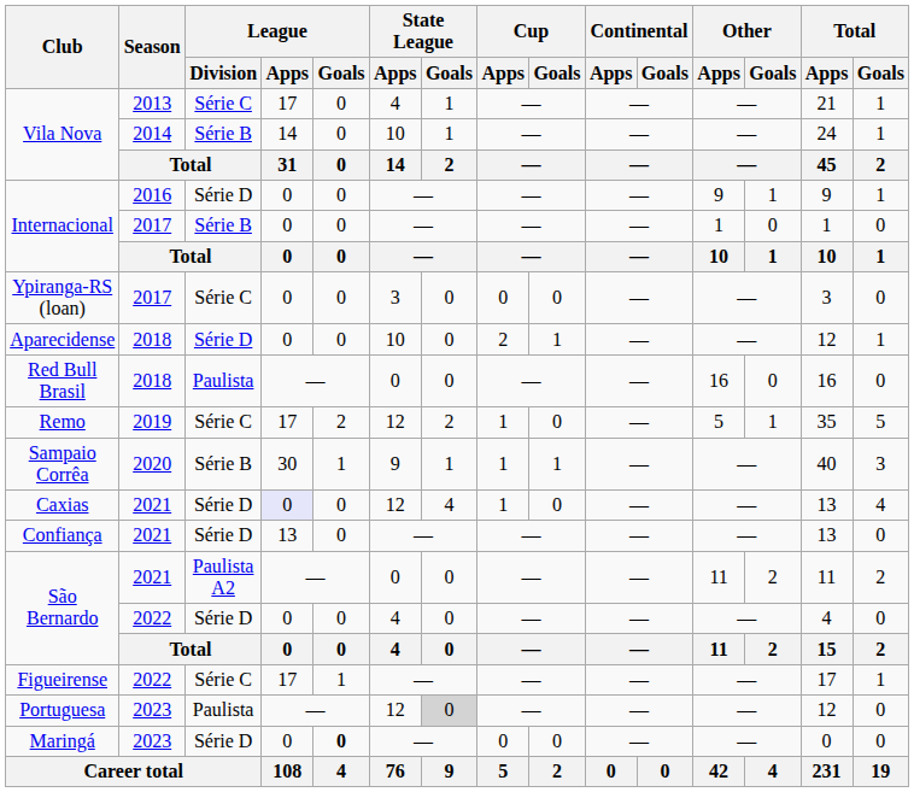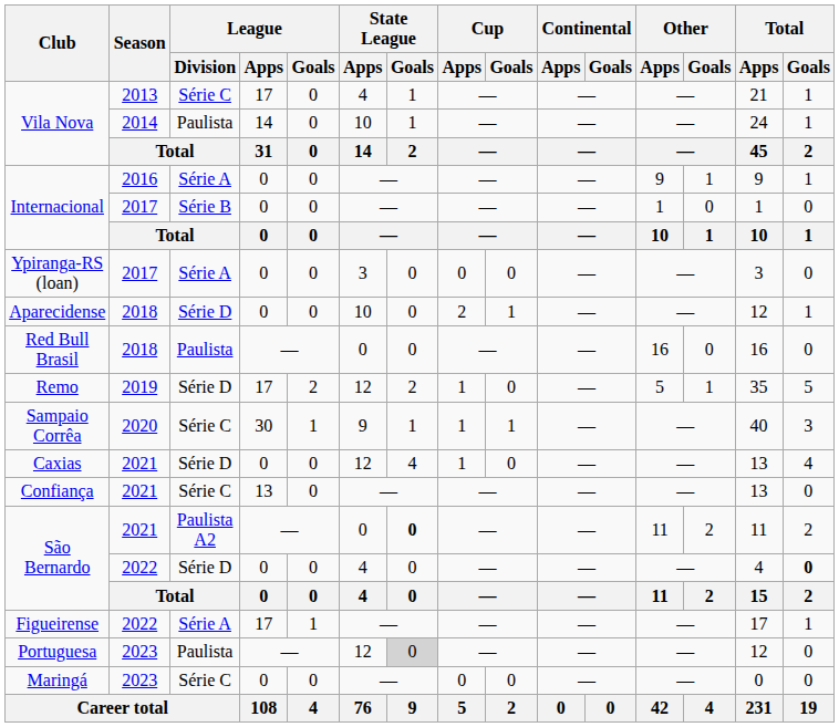 <table class="wikitable" style="text-align: center;">
 <tr>
 <th rowspan="2">Club</th>
 <th rowspan="2">Season</th>
 <th colspan="3">League</th>
 <th colspan="2">State League</th>
 <th colspan="2">Cup</th>
 <th colspan="2">Continental</th>
 <th colspan="2">Other</th>
 <th colspan="2">Total</th>
 </tr>
 <tr>
 <th>Division</th>
 <th>Apps</th>
 <th>Goals</th>
 <th>Apps</th>
 <th>Goals</th>
 <th>Apps</th>
 <th>Goals</th>
 <th>Apps</th>
 <th>Goals</th>
 <th>Apps</th>
 <th>Goals</th>
 <th>Apps</th>
 <th>Goals</th>
 </tr>
 <tr>
 <td rowspan="3" valign="center"><a href='#'>Vila Nova</a></td>
 <td><a href='#'>2013</a></td>
 <td><a href='#'>Série C</a></td>
 <td>17</td>
 <td>0</td>
 <td>4</td>
 <td>1</td>
 <td colspan="2">—</td>
 <td colspan="2">—</td>
 <td colspan="2">—</td>
 <td>21</td>
 <td>1</td>
 </tr>
 <tr>
 <td><a href='#'>2014</a></td>
-<td><a href='#'>Série B</a></td>
+<td>Paulista</td>
 <td>14</td>
 <td>0</td>
 <td>10</td>
 <td>1</td>
 <td colspan="2">—</td>
 <td colspan="2">—</td>
 <td colspan="2">—</td>
 <td>24</td>
 <td>1</td>
 </tr>
 <tr>
 <th colspan="2">Total</th>
 <th>31</th>
 <th>0</th>
 <th>14</th>
 <th>2</th>
 <th colspan="2">—</th>
 <th colspan="2">—</th>
 <th colspan="2">—</th>
 <th>45</th>
 <th>2</th>
 </tr>
 <tr>
 <td rowspan="3" valign="center"><a href='#'>Internacional</a></td>
 <td><a href='#'>2016</a></td>
-<td>Série D</td>
+<td><a href='#'>Série A</a></td>
 <td>0</td>
 <td>0</td>
 <td colspan="2">—</td>
 <td colspan="2">—</td>
 <td colspan="2">—</td>
 <td>9</td>
 <td>1</td>
 <td>9</td>
 <td>1</td>
 </tr>
 <tr>
 <td><a href='#'>2017</a></td>
 <td><a href='#'>Série B</a></td>
 <td>0</td>
 <td>0</td>
 <td colspan="2">—</td>
 <td colspan="2">—</td>
 <td colspan="2">—</td>
 <td>1</td>
 <td>0</td>
 <td>1</td>
 <td>0</td>
 </tr>
 <tr>
 <th colspan="2">Total</th>
 <th>0</th>
 <th>0</th>
 <th colspan="2">—</th>
 <th colspan="2">—</th>
 <th colspan="2">—</th>
 <th>10</th>
 <th>1</th>
 <th>10</th>
 <th>1</th>
 </tr>
 <tr>
 <td valign="center"><a href='#'>Ypiranga-RS</a> (loan)</td>
 <td><a href='#'>2017</a></td>
-<td>Série C</td>
+<td><a href='#'>Série A</a></td>
 <td>0</td>
 <td>0</td>
 <td>3</td>
 <td>0</td>
 <td>0</td>
 <td>0</td>
 <td colspan="2">—</td>
 <td colspan="2">—</td>
 <td>3</td>
 <td>0</td>
 </tr>
 <tr>
 <td valign="center"><a href='#'>Aparecidense</a></td>
 <td><a href='#'>2018</a></td>
 <td><a href='#'>Série D</a></td>
 <td>0</td>
 <td>0</td>
 <td>10</td>
 <td>0</td>
 <td>2</td>
 <td>1</td>
 <td colspan="2">—</td>
 <td colspan="2">—</td>
 <td>12</td>
 <td>1</td>
 </tr>
 <tr>
 <td valign="center"><a href='#'>Red Bull Brasil</a></td>
 <td><a href='#'>2018</a></td>
 <td><a href='#'>Paulista</a></td>
 <td colspan="2">—</td>
 <td>0</td>
 <td>0</td>
 <td colspan="2">—</td>
 <td colspan="2">—</td>
 <td>16</td>
 <td>0</td>
 <td>16</td>
 <td>0</td>
 </tr>
 <tr>
 <td valign="center"><a href='#'>Remo</a></td>
 <td><a href='#'>2019</a></td>
-<td>Série C</td>
+<td>Série D</td>
 <td>17</td>
 <td>2</td>
 <td>12</td>
 <td>2</td>
 <td>1</td>
 <td>0</td>
 <td colspan="2">—</td>
 <td>5</td>
 <td>1</td>
 <td>35</td>
 <td>5</td>
 </tr>
 <tr>
 <td valign="center"><a href='#'>Sampaio Corrêa</a></td>
 <td><a href='#'>2020</a></td>
-<td>Série B</td>
+<td>Série C</td>
 <td>30</td>
 <td>1</td>
 <td>9</td>
 <td>1</td>
 <td>1</td>
 <td>1</td>
 <td colspan="2">—</td>
 <td colspan="2">—</td>
 <td>40</td>
 <td>3</td>
 </tr>
 <tr>
 <td valign="center"><a href='#'>Caxias</a></td>
 <td><a href='#'>2021</a></td>
 <td>Série D</td>
-<td style="background: lavender;">0</td>
+<td>0</td>
 <td>0</td>
 <td>12</td>
 <td>4</td>
 <td>1</td>
 <td>0</td>
 <td colspan="2">—</td>
 <td colspan="2">—</td>
 <td>13</td>
 <td>4</td>
 </tr>
 <tr>
 <td valign="center"><a href='#'>Confiança</a></td>
 <td><a href='#'>2021</a></td>
-<td>Série D</td>
+<td>Série C</td>
 <td>13</td>
 <td>0</td>
 <td colspan="2">—</td>
 <td colspan="2">—</td>
 <td colspan="2">—</td>
 <td colspan="2">—</td>
 <td>13</td>
 <td>0</td>
 </tr>
 <tr>
 <td rowspan="3" valign="center"><a href='#'>São Bernardo</a></td>
 <td><a href='#'>2021</a></td>
 <td><a href='#'>Paulista A2</a></td>
 <td colspan="2">—</td>
 <td>0</td>
-<td>0</td>
+<td><strong>0</strong></td>
 <td colspan="2">—</td>
 <td colspan="2">—</td>
 <td>11</td>
 <td>2</td>
 <td>11</td>
 <td>2</td>
 </tr>
 <tr>
 <td><a href='#'>2022</a></td>
 <td>Série D</td>
 <td>0</td>
 <td>0</td>
 <td>4</td>
 <td>0</td>
 <td colspan="2">—</td>
 <td colspan="2">—</td>
 <td colspan="2">—</td>
 <td>4</td>
-<td>0</td>
+<td><strong>0</strong></td>
 </tr>
 <tr>
 <th colspan="2">Total</th>
 <th>0</th>
 <th>0</th>
 <th>4</th>
 <th>0</th>
 <th colspan="2">—</th>
 <th colspan="2">—</th>
 <th>11</th>
 <th>2</th>
 <th>15</th>
 <th>2</th>
 </tr>
 <tr>
 <td valign="center"><a href='#'>Figueirense</a></td>
 <td><a href='#'>2022</a></td>
-<td>Série C</td>
+<td><a href='#'>Série A</a></td>
 <td>17</td>
 <td>1</td>
 <td colspan="2">—</td>
 <td colspan="2">—</td>
 <td colspan="2">—</td>
 <td colspan="2">—</td>
 <td>17</td>
 <td>1</td>
 </tr>
 <tr>
 <td valign="center"><a href='#'>Portuguesa</a></td>
 <td><a href='#'>2023</a></td>
 <td>Paulista</td>
 <td colspan="2">—</td>
 <td>12</td>
 <td style="background: lightgrey;">0</td>
 <td colspan="2">—</td>
 <td colspan="2">—</td>
 <td colspan="2">—</td>
 <td>12</td>
 <td>0</td>
 </tr>
 <tr>
 <td valign="center"><a href='#'>Maringá</a></td>
 <td><a href='#'>2023</a></td>
-<td>Série D</td>
+<td>Série C</td>
 <td>0</td>
-<td><strong>0</strong></td>
+<td>0</td>
 <td colspan="2">—</td>
 <td>0</td>
 <td>0</td>
 <td colspan="2">—</td>
 <td colspan="2">—</td>
 <td>0</td>
 <td>0</td>
 </tr>
 <tr>
 <th colspan="3"><strong>Career total</strong></th>
 <th>108</th>
 <th>4</th>
 <th>76</th>
 <th>9</th>
 <th>5</th>
 <th>2</th>
 <th>0</th>
 <th>0</th>
 <th>42</th>
 <th>4</th>
 <th>231</th>
 <th>19</th>
 </tr>
 </table>
